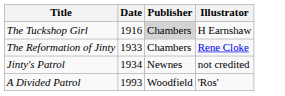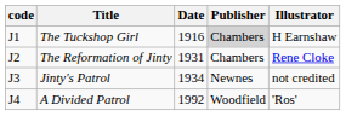 <table class="wikitable">
 <tr>
+<th>code</th>
 <th>Title</th>
 <th>Date</th>
 <th>Publisher</th>
 <th>Illustrator</th>
 </tr>
 <tr>
+<td>J1</td>
 <td><em>The Tuckshop Girl</em></td>
 <td>1916</td>
 <td style="background: lightgrey;">Chambers</td>
 <td>H Earnshaw</td>
 </tr>
 <tr>
+<td>J2</td>
 <td><em>The Reformation of Jinty</em></td>
-<td>1933</td>
+<td>1931</td>
 <td>Chambers</td>
 <td><a href='#'>Rene Cloke</a></td>
 </tr>
 <tr>
+<td>J3</td>
 <td><em>Jinty's Patrol</em></td>
 <td>1934</td>
 <td>Newnes</td>
 <td>not credited</td>
 </tr>
 <tr>
+<td>J4</td>
 <td><em>A Divided Patrol</em></td>
-<td>1993</td>
+<td>1992</td>
 <td>Woodfield</td>
 <td>'Ros'</td>
 </tr>
 </table>
